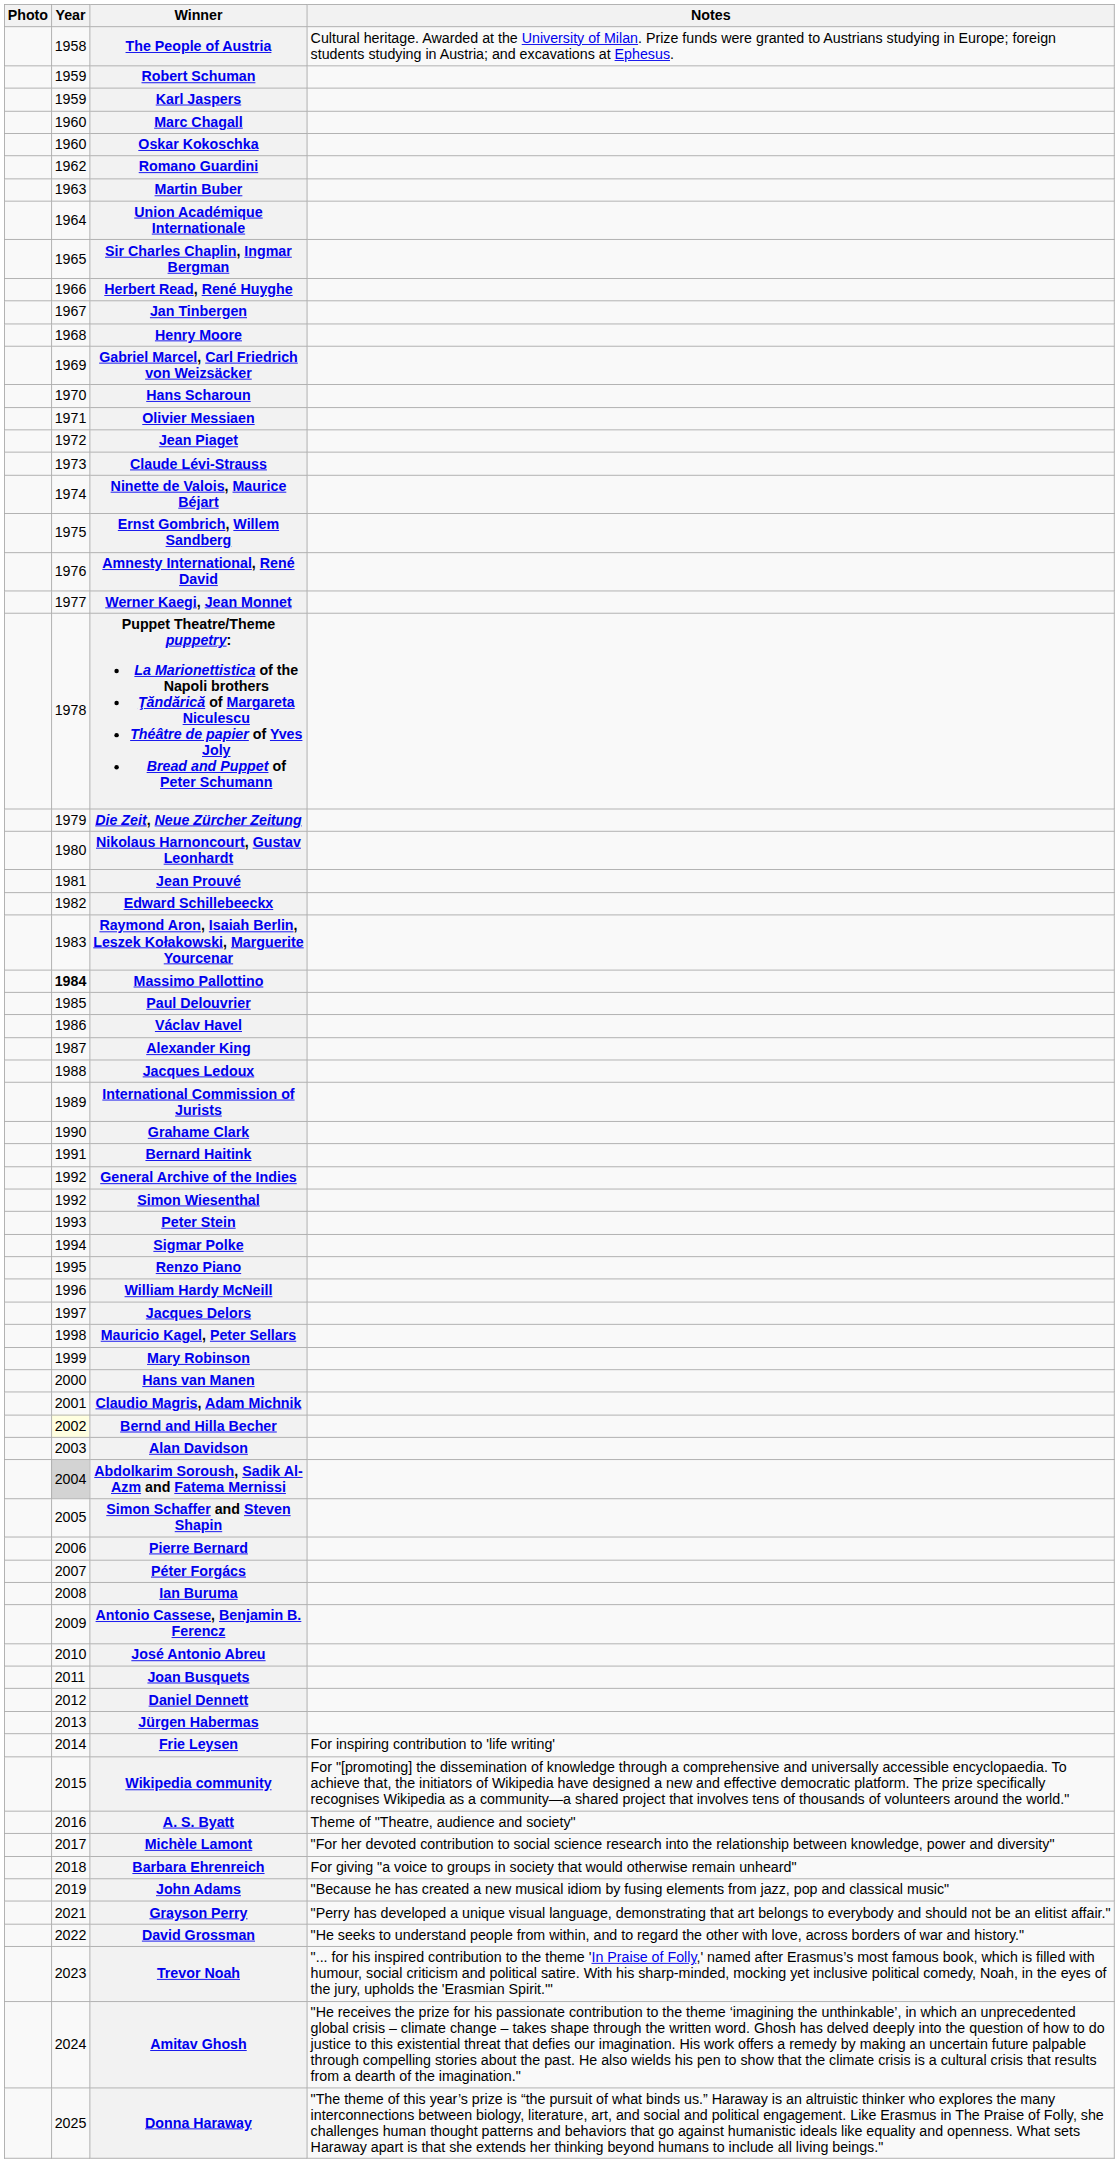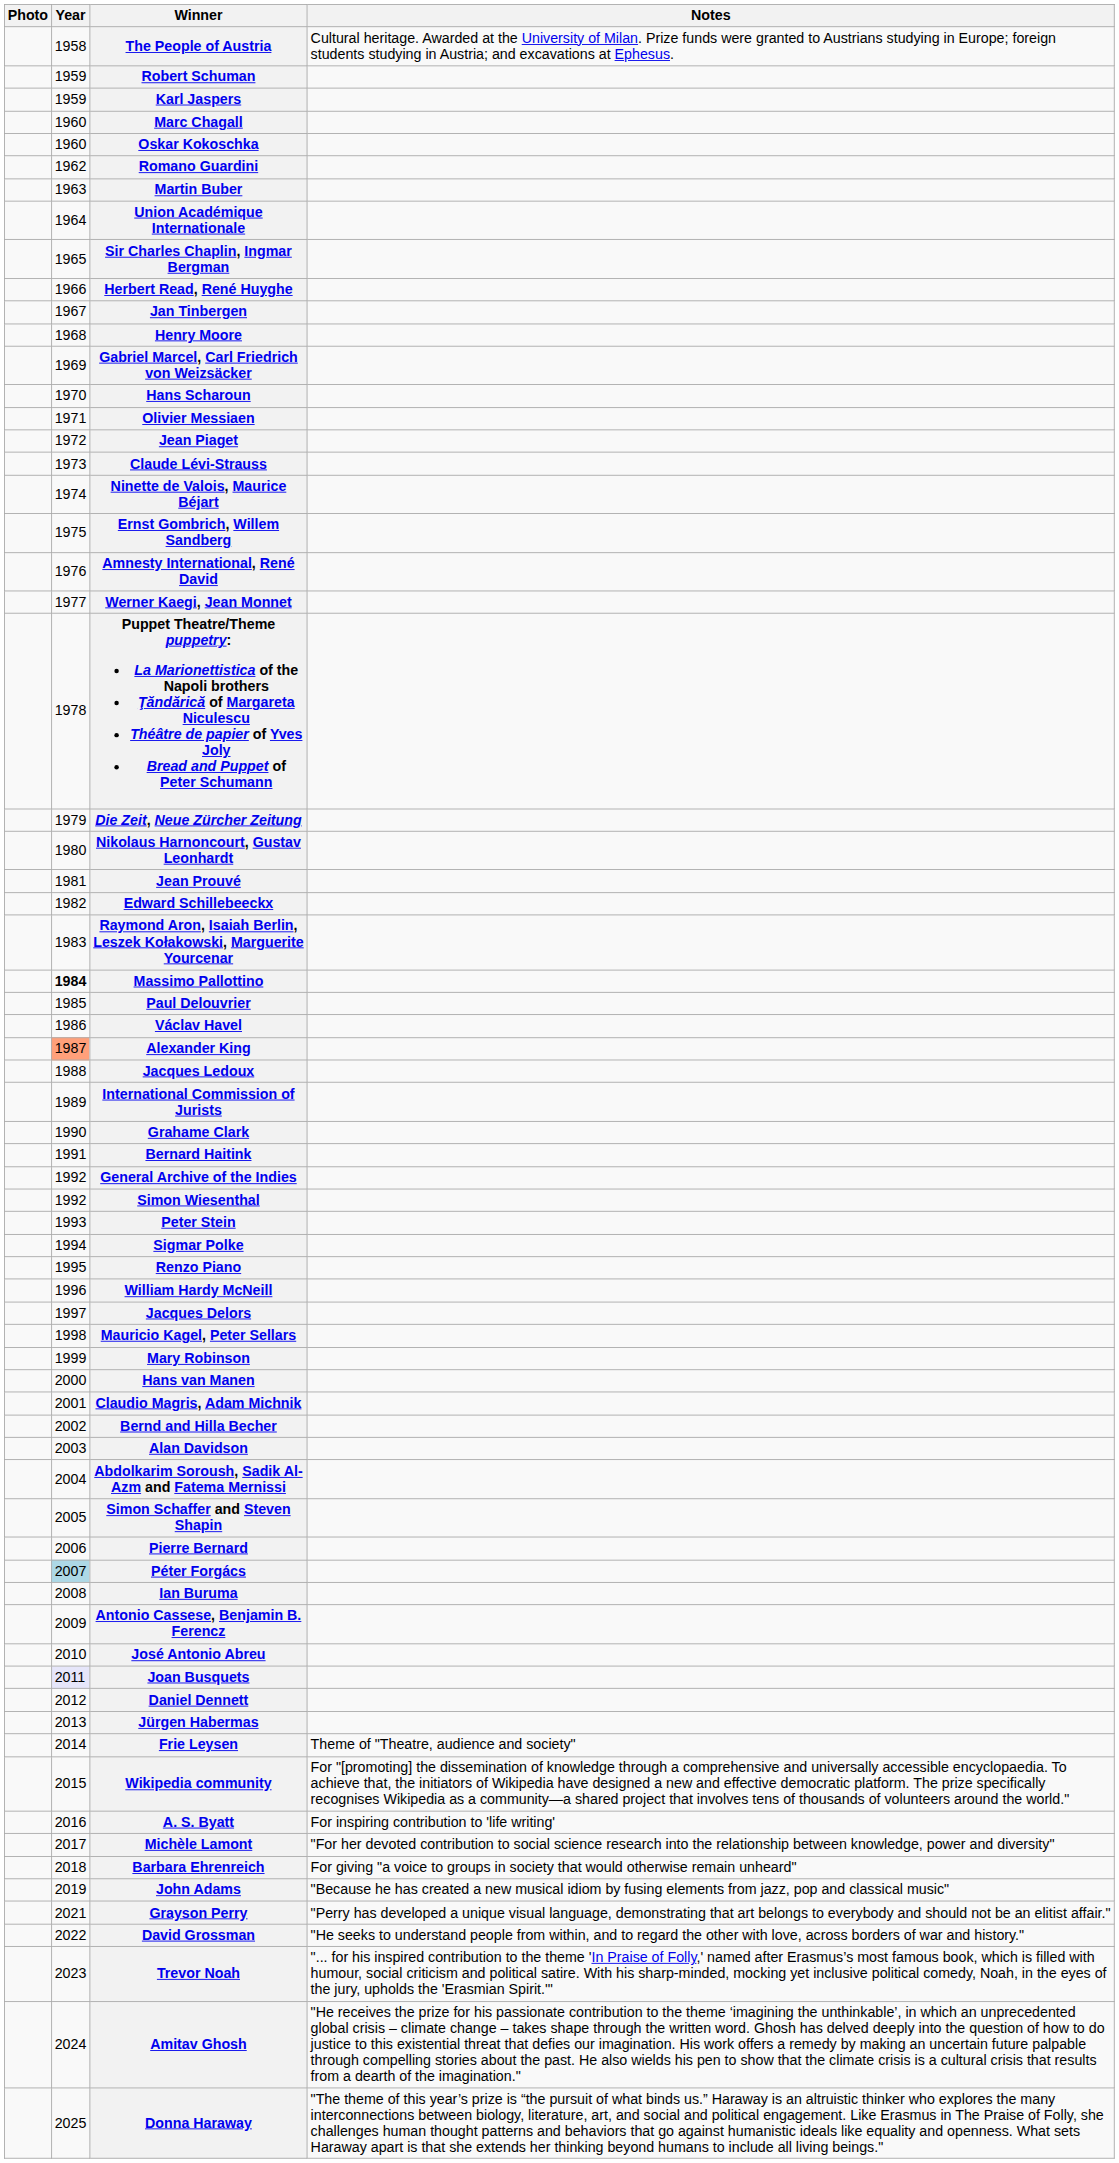 <table class="wikitable sortable plainrowheaders">
 <tr>
 <th scope="col" class="unsortable">Photo</th>
 <th scope="col">Year</th>
 <th scope="col">Winner</th>
 <th scope="col">Notes</th>
 </tr>
 <tr>
 <td></td>
 <td>1958</td>
 <th scope="row"><a href='#'>The People of Austria</a></th>
 <td>Cultural heritage. Awarded at the <a href='#'>University of Milan</a>. Prize funds were granted to Austrians studying in Europe; foreign students studying in Austria; and excavations at <a href='#'>Ephesus</a>.</td>
 </tr>
 <tr>
 <td></td>
 <td>1959</td>
 <th scope="row"><a href='#'>Robert Schuman</a></th>
 <td></td>
 </tr>
 <tr>
 <td></td>
 <td>1959</td>
 <th scope="row"><a href='#'>Karl Jaspers</a></th>
 <td></td>
 </tr>
 <tr>
 <td></td>
 <td>1960</td>
 <th scope="row"><a href='#'>Marc Chagall</a></th>
 <td></td>
 </tr>
 <tr>
 <td></td>
 <td>1960</td>
 <th scope="row"><a href='#'>Oskar Kokoschka</a></th>
 <td></td>
 </tr>
 <tr>
 <td></td>
 <td>1962</td>
 <th scope="row"><a href='#'>Romano Guardini</a></th>
 <td></td>
 </tr>
 <tr>
 <td></td>
 <td>1963</td>
 <th scope="row"><a href='#'>Martin Buber</a></th>
 <td></td>
 </tr>
 <tr>
 <td></td>
 <td>1964</td>
 <th scope="row"><a href='#'>Union Académique Internationale</a></th>
 <td></td>
 </tr>
 <tr>
 <td> </td>
 <td>1965</td>
 <th scope="row"><a href='#'>Sir Charles Chaplin</a>, <a href='#'>Ingmar Bergman</a></th>
 <td></td>
 </tr>
 <tr>
 <td> </td>
 <td>1966</td>
 <th scope="row"><a href='#'>Herbert Read</a>, <a href='#'>René Huyghe</a></th>
 <td></td>
 </tr>
 <tr>
 <td></td>
 <td>1967</td>
 <th scope="row"><a href='#'>Jan Tinbergen</a></th>
 <td></td>
 </tr>
 <tr>
 <td></td>
 <td>1968</td>
 <th scope="row"><a href='#'>Henry Moore</a></th>
 <td></td>
 </tr>
 <tr>
 <td></td>
 <td>1969</td>
 <th scope="row"><a href='#'>Gabriel Marcel</a>, <a href='#'>Carl Friedrich von Weizsäcker</a></th>
 <td></td>
 </tr>
 <tr>
 <td></td>
 <td>1970</td>
 <th scope="row"><a href='#'>Hans Scharoun</a></th>
 <td></td>
 </tr>
 <tr>
 <td></td>
 <td>1971</td>
 <th scope="row"><a href='#'>Olivier Messiaen</a></th>
 <td></td>
 </tr>
 <tr>
 <td></td>
 <td>1972</td>
 <th scope="row"><a href='#'>Jean Piaget</a></th>
 <td></td>
 </tr>
 <tr>
 <td></td>
 <td>1973</td>
 <th scope="row"><a href='#'>Claude Lévi-Strauss</a></th>
 <td></td>
 </tr>
 <tr>
 <td> </td>
 <td>1974</td>
 <th scope="row"><a href='#'>Ninette de Valois</a>, <a href='#'>Maurice Béjart</a></th>
 <td></td>
 </tr>
 <tr>
 <td> </td>
 <td>1975</td>
 <th scope="row"><a href='#'>Ernst Gombrich</a>, <a href='#'>Willem Sandberg</a></th>
 <td></td>
 </tr>
 <tr>
 <td></td>
 <td>1976</td>
 <th scope="row"><a href='#'>Amnesty International</a>, <a href='#'>René David</a></th>
 <td></td>
 </tr>
 <tr>
 <td> </td>
 <td>1977</td>
 <th scope="row"><a href='#'>Werner Kaegi</a>, <a href='#'>Jean Monnet</a></th>
 <td></td>
 </tr>
 <tr>
 <td></td>
 <td>1978</td>
 <th scope="row">Puppet Theatre/Theme <em><a href='#'>puppetry</a></em>:<br><ul><li><em><a href='#'>La Marionettistica</a></em> of the Napoli brothers</li><li><em><a href='#'>Ţăndărică</a></em> of <a href='#'>Margareta Niculescu</a></li><li><em><a href='#'>Théâtre de papier</a></em> of <a href='#'>Yves Joly</a></li><li><em><a href='#'>Bread and Puppet</a></em> of <a href='#'>Peter Schumann</a></li></ul></th>
 <td></td>
 </tr>
 <tr>
 <td></td>
 <td>1979</td>
 <th scope="row"><em><a href='#'>Die Zeit</a></em>, <em><a href='#'>Neue Zürcher Zeitung</a></em></th>
 <td></td>
 </tr>
 <tr>
 <td> </td>
 <td>1980</td>
 <th scope="row"><a href='#'>Nikolaus Harnoncourt</a>, <a href='#'>Gustav Leonhardt</a></th>
 <td></td>
 </tr>
 <tr>
 <td></td>
 <td>1981</td>
 <th scope="row"><a href='#'>Jean Prouvé</a></th>
 <td></td>
 </tr>
 <tr>
 <td></td>
 <td>1982</td>
 <th scope="row"><a href='#'>Edward Schillebeeckx</a></th>
 <td></td>
 </tr>
 <tr>
 <td> </td>
 <td>1983</td>
 <th scope="row"><a href='#'>Raymond Aron</a>, <a href='#'>Isaiah Berlin</a>, <a href='#'>Leszek Kołakowski</a>, <a href='#'>Marguerite Yourcenar</a></th>
 <td></td>
 </tr>
 <tr>
 <td></td>
 <td><strong>1984</strong></td>
 <th scope="row"><a href='#'>Massimo Pallottino</a></th>
 <td></td>
 </tr>
 <tr>
 <td></td>
 <td>1985</td>
 <th scope="row"><a href='#'>Paul Delouvrier</a></th>
 <td></td>
 </tr>
 <tr>
 <td></td>
 <td>1986</td>
 <th scope="row"><a href='#'>Václav Havel</a></th>
 <td></td>
 </tr>
 <tr>
 <td></td>
-<td>1987</td>
+<td style="background: lightsalmon;">1987</td>
 <th scope="row"><a href='#'>Alexander King</a></th>
 <td></td>
 </tr>
 <tr>
 <td></td>
 <td>1988</td>
 <th scope="row"><a href='#'>Jacques Ledoux</a></th>
 <td></td>
 </tr>
 <tr>
 <td></td>
 <td>1989</td>
 <th scope="row"><a href='#'>International Commission of Jurists</a></th>
 <td></td>
 </tr>
 <tr>
 <td></td>
 <td>1990</td>
 <th scope="row"><a href='#'>Grahame Clark</a></th>
 <td></td>
 </tr>
 <tr>
 <td></td>
 <td>1991</td>
 <th scope="row"><a href='#'>Bernard Haitink</a></th>
 <td></td>
 </tr>
 <tr>
 <td></td>
 <td>1992</td>
 <th scope="row"><a href='#'>General Archive of the Indies</a></th>
 <td></td>
 </tr>
 <tr>
 <td></td>
 <td>1992</td>
 <th scope="row"><a href='#'>Simon Wiesenthal</a></th>
 <td></td>
 </tr>
 <tr>
 <td></td>
 <td>1993</td>
 <th scope="row"><a href='#'>Peter Stein</a></th>
 <td></td>
 </tr>
 <tr>
 <td></td>
 <td>1994</td>
 <th scope="row"><a href='#'>Sigmar Polke</a></th>
 <td></td>
 </tr>
 <tr>
 <td></td>
 <td>1995</td>
 <th scope="row"><a href='#'>Renzo Piano</a></th>
 <td></td>
 </tr>
 <tr>
 <td></td>
 <td>1996</td>
 <th scope="row"><a href='#'>William Hardy McNeill</a></th>
 <td></td>
 </tr>
 <tr>
 <td></td>
 <td>1997</td>
 <th scope="row"><a href='#'>Jacques Delors</a></th>
 <td></td>
 </tr>
 <tr>
 <td> </td>
 <td>1998</td>
 <th scope="row"><a href='#'>Mauricio Kagel</a>, <a href='#'>Peter Sellars</a></th>
 <td></td>
 </tr>
 <tr>
 <td></td>
 <td>1999</td>
 <th scope="row"><a href='#'>Mary Robinson</a></th>
 <td></td>
 </tr>
 <tr>
 <td></td>
 <td>2000</td>
 <th scope="row"><a href='#'>Hans van Manen</a></th>
 <td></td>
 </tr>
 <tr>
 <td> </td>
 <td>2001</td>
 <th scope="row"><a href='#'>Claudio Magris</a>, <a href='#'>Adam Michnik</a></th>
 <td></td>
 </tr>
 <tr>
 <td></td>
-<td style="background: lightyellow;">2002</td>
+<td>2002</td>
 <th scope="row"><a href='#'>Bernd and Hilla Becher</a></th>
 <td></td>
 </tr>
 <tr>
 <td></td>
 <td>2003</td>
 <th scope="row"><a href='#'>Alan Davidson</a></th>
 <td></td>
 </tr>
 <tr>
 <td></td>
-<td style="background: lightgrey;">2004</td>
+<td>2004</td>
 <th scope="row"><a href='#'>Abdolkarim Soroush</a>, <a href='#'>Sadik Al-Azm</a> and <a href='#'>Fatema Mernissi</a></th>
 <td></td>
 </tr>
 <tr>
 <td> </td>
 <td>2005</td>
 <th scope="row"><a href='#'>Simon Schaffer</a> and <a href='#'>Steven Shapin</a></th>
 <td></td>
 </tr>
 <tr>
 <td></td>
 <td>2006</td>
 <th scope="row"><a href='#'>Pierre Bernard</a></th>
 <td></td>
 </tr>
 <tr>
 <td></td>
-<td>2007</td>
+<td style="background: lightblue;">2007</td>
 <th scope="row"><a href='#'>Péter Forgács</a></th>
 <td></td>
 </tr>
 <tr>
 <td></td>
 <td>2008</td>
 <th scope="row"><a href='#'>Ian Buruma</a></th>
 <td></td>
 </tr>
 <tr>
 <td> </td>
 <td>2009</td>
 <th scope="row"><a href='#'>Antonio Cassese</a>, <a href='#'>Benjamin B. Ferencz</a></th>
 <td></td>
 </tr>
 <tr>
 <td></td>
 <td>2010</td>
 <th scope="row"><a href='#'>José Antonio Abreu</a></th>
 <td></td>
 </tr>
 <tr>
 <td></td>
-<td>2011</td>
+<td style="background: lavender;">2011</td>
 <th scope="row"><a href='#'>Joan Busquets</a></th>
 <td></td>
 </tr>
 <tr>
 <td></td>
 <td>2012</td>
 <th scope="row"><a href='#'>Daniel Dennett</a></th>
 <td></td>
 </tr>
 <tr>
 <td></td>
 <td>2013</td>
 <th scope="row"><a href='#'>Jürgen Habermas</a></th>
 <td></td>
 </tr>
 <tr>
 <td></td>
 <td>2014</td>
 <th scope="row"><a href='#'>Frie Leysen</a></th>
-<td>For inspiring contribution to 'life writing'</td>
+<td>Theme of "Theatre, audience and society"</td>
 </tr>
 <tr>
 <td></td>
 <td>2015</td>
 <th scope="row"><a href='#'>Wikipedia community</a></th>
 <td>For "[promoting] the dissemination of knowledge through a comprehensive and universally accessible encyclopaedia. To achieve that, the initiators of Wikipedia have designed a new and effective democratic platform. The prize specifically recognises Wikipedia as a community—a shared project that involves tens of thousands of volunteers around the world."</td>
 </tr>
 <tr>
 <td></td>
 <td>2016</td>
 <th scope="row"><a href='#'>A. S. Byatt</a></th>
-<td>Theme of "Theatre, audience and society"</td>
+<td>For inspiring contribution to 'life writing'</td>
 </tr>
 <tr>
 <td></td>
 <td>2017</td>
 <th scope="row"><a href='#'>Michèle Lamont</a></th>
 <td>"For her devoted contribution to social science research into the relationship between knowledge, power and diversity"</td>
 </tr>
 <tr>
 <td></td>
 <td>2018</td>
 <th scope="row"><a href='#'>Barbara Ehrenreich</a></th>
 <td>For giving "a voice to groups in society that would otherwise remain unheard"</td>
 </tr>
 <tr>
 <td></td>
 <td>2019</td>
 <th scope="row"><a href='#'>John Adams</a></th>
 <td>"Because he has created a new musical idiom by fusing elements from jazz, pop and classical music"</td>
 </tr>
 <tr>
 <td></td>
 <td>2021</td>
 <th scope="row"><a href='#'>Grayson Perry</a></th>
 <td>"Perry has developed a unique visual language, demonstrating that art belongs to everybody and should not be an elitist affair."</td>
 </tr>
 <tr>
 <td></td>
 <td>2022</td>
 <th scope="row"><a href='#'>David Grossman</a></th>
 <td>"He seeks to understand people from within, and to regard the other with love, across borders of war and history."</td>
 </tr>
 <tr>
 <td></td>
 <td>2023</td>
 <th scope="row"><a href='#'>Trevor Noah</a></th>
 <td>"... for his inspired contribution to the theme '<a href='#'>In Praise of Folly</a>,' named after Erasmus’s most famous book, which is filled with humour, social criticism and political satire. With his sharp-minded, mocking yet inclusive political comedy, Noah, in the eyes of the jury, upholds the 'Erasmian Spirit.'"</td>
 </tr>
 <tr>
 <td></td>
 <td>2024</td>
 <th scope="row"><a href='#'>Amitav Ghosh</a></th>
 <td>"He receives the prize for his passionate contribution to the theme ‘imagining the unthinkable’, in which an unprecedented global crisis – climate change – takes shape through the written word. Ghosh has delved deeply into the question of how to do justice to this existential threat that defies our imagination. His work offers a remedy by making an uncertain future palpable through compelling stories about the past. He also wields his pen to show that the climate crisis is a cultural crisis that results from a dearth of the imagination."</td>
 </tr>
 <tr>
 <td></td>
 <td>2025</td>
 <th scope="row"><a href='#'>Donna Haraway</a></th>
 <td>"The theme of this year’s prize is “the pursuit of what binds us.” Haraway is an altruistic thinker who explores the many interconnections between biology, literature, art, and social and political engagement. Like Erasmus in The Praise of Folly, she challenges human thought patterns and behaviors that go against humanistic ideals like equality and openness. What sets Haraway apart is that she extends her thinking beyond humans to include all living beings."</td>
 </tr>
 </table>
